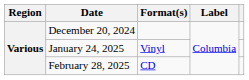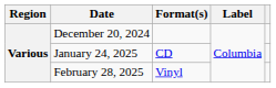 <table class="wikitable plainrowheaders">
 <tr>
 <th scope="col">Region</th>
 <th scope="col">Date</th>
 <th scope="col">Format(s)</th>
 <th scope="col">Label</th>
 <th scope="col"></th>
 </tr>
 <tr>
 <th rowspan="3" scope="row">Various</th>
 <td>December 20, 2024</td>
 <td></td>
 <td rowspan="3"><a href='#'>Columbia</a></td>
 <td align="center"></td>
 </tr>
 <tr>
 <td>January 24, 2025</td>
-<td><a href='#'>Vinyl</a></td>
+<td><a href='#'>CD</a></td>
 <td align="center"><br></td>
 </tr>
 <tr>
 <td>February 28, 2025</td>
-<td><a href='#'>CD</a></td>
+<td><a href='#'>Vinyl</a></td>
 <td align="center"><br></td>
 </tr>
 </table>
